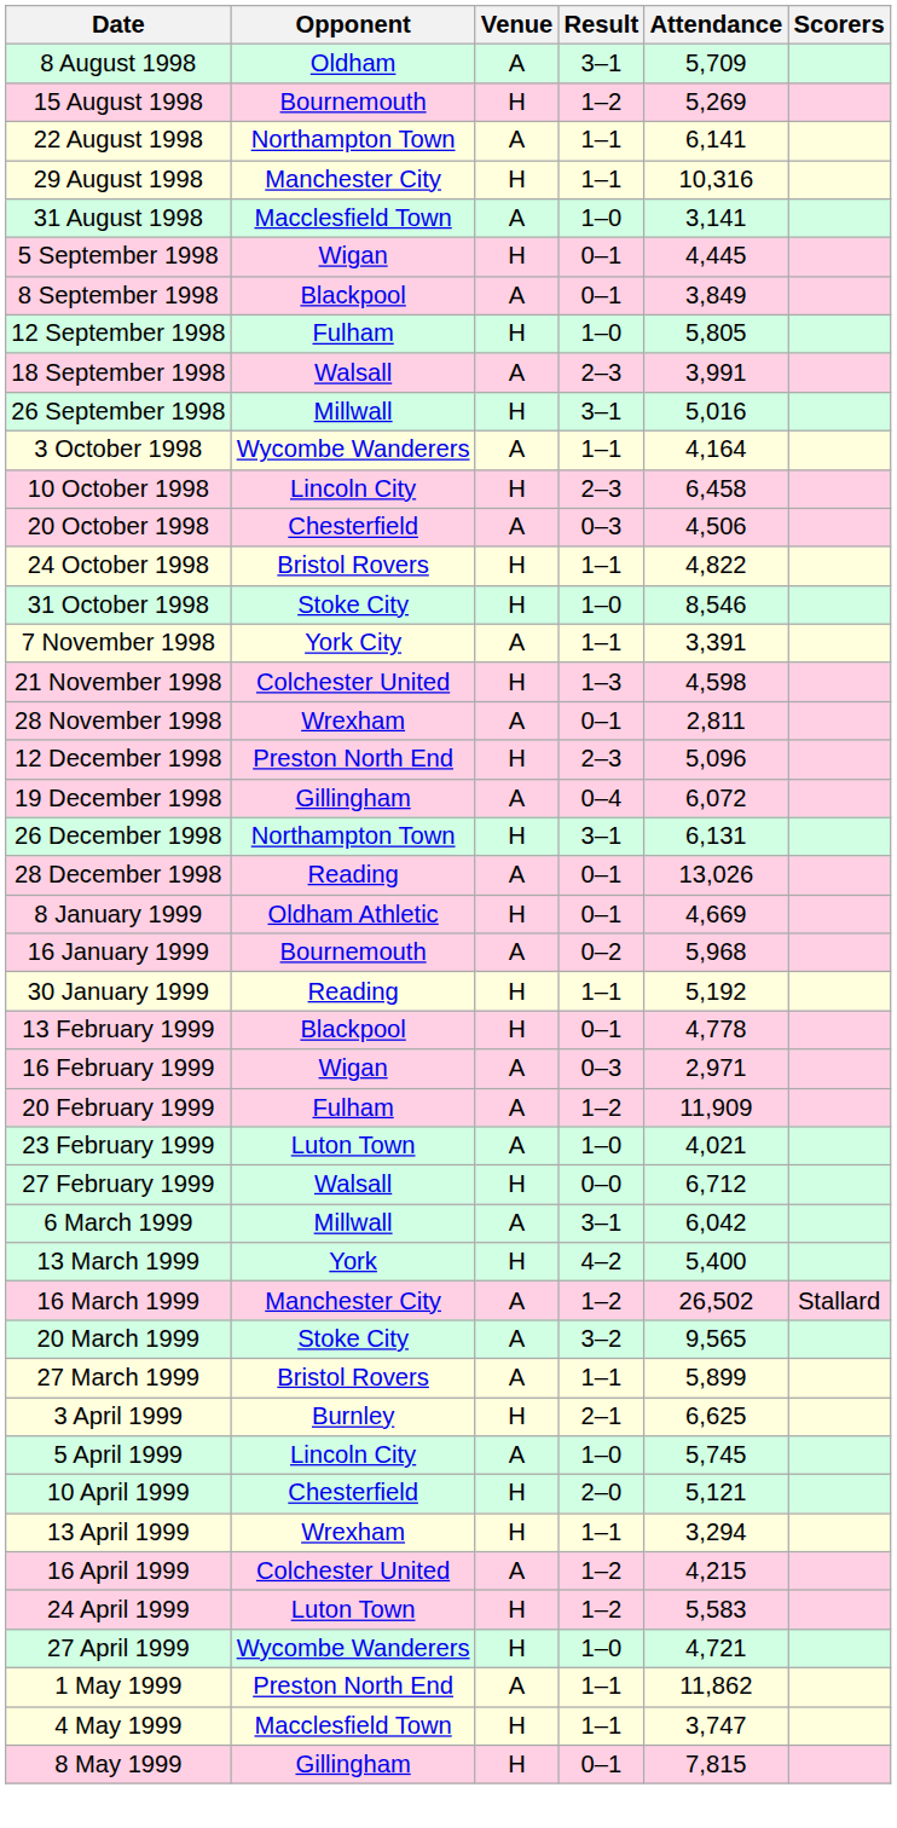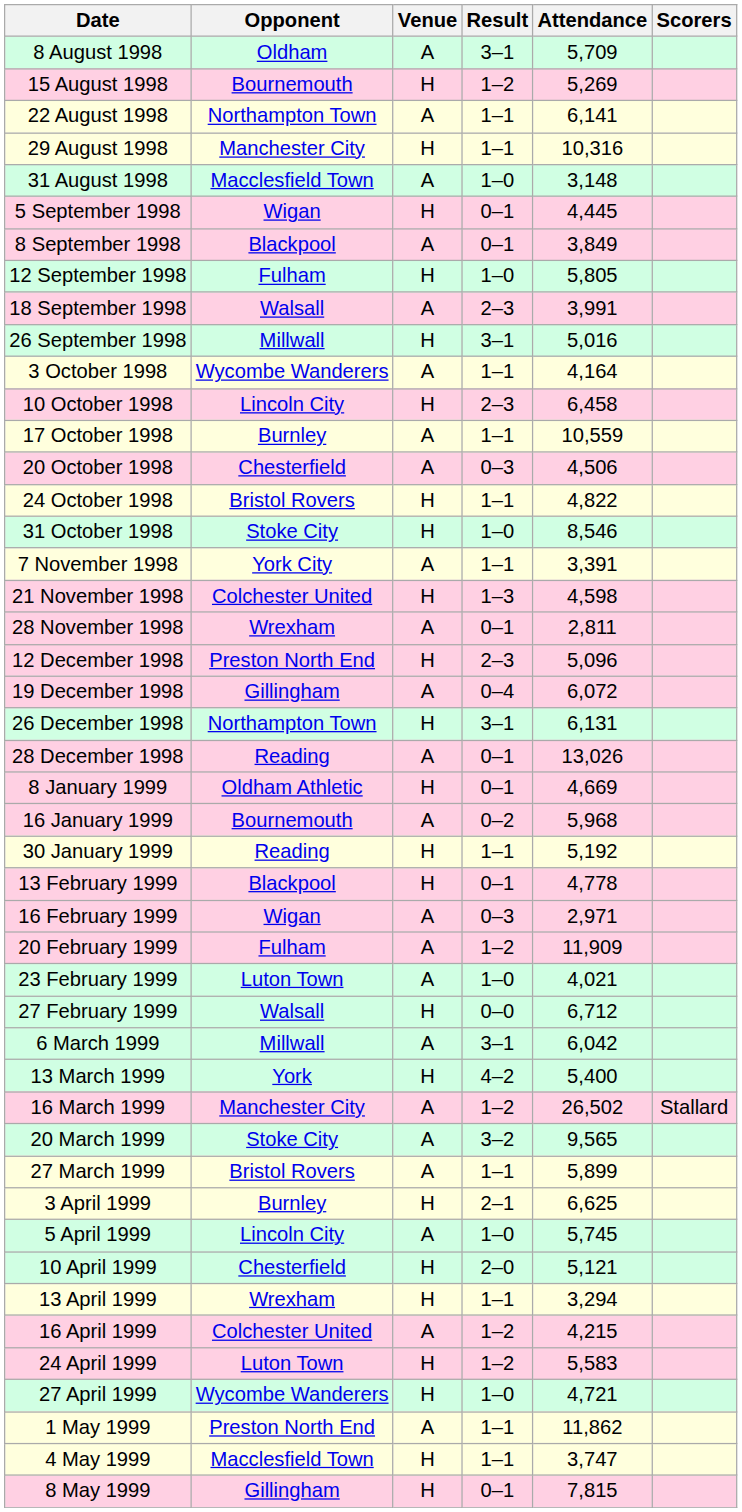 <table class="wikitable sortable" style="font-size:100%; text-align:center">
 <tr>
 <th>Date</th>
 <th>Opponent</th>
 <th>Venue</th>
 <th>Result</th>
 <th>Attendance</th>
 <th>Scorers</th>
 </tr>
 <tr style="background-color: #d0ffe3;">
 <td>8 August 1998</td>
 <td><a href='#'>Oldham</a></td>
 <td>A</td>
 <td>3–1</td>
 <td>5,709</td>
 <td></td>
 </tr>
 <tr style="background-color: #ffd0e3;">
 <td>15 August 1998</td>
 <td><a href='#'>Bournemouth</a></td>
 <td>H</td>
 <td>1–2</td>
 <td>5,269</td>
 <td></td>
 </tr>
 <tr style="background-color: #ffffdd;">
 <td>22 August 1998</td>
 <td><a href='#'>Northampton Town</a></td>
 <td>A</td>
 <td>1–1</td>
 <td>6,141</td>
 <td></td>
 </tr>
 <tr style="background-color: #ffffdd;">
 <td>29 August 1998</td>
 <td><a href='#'>Manchester City</a></td>
 <td>H</td>
 <td>1–1</td>
 <td>10,316</td>
 <td></td>
 </tr>
 <tr style="background-color: #d0ffe3;">
 <td>31  August 1998</td>
 <td><a href='#'>Macclesfield Town</a></td>
 <td>A</td>
 <td>1–0</td>
-<td>3,141</td>
+<td>3,148</td>
 <td></td>
 </tr>
 <tr style="background-color: #ffd0e3;">
 <td>5 September 1998</td>
 <td><a href='#'>Wigan</a></td>
 <td>H</td>
 <td>0–1</td>
 <td>4,445</td>
 <td></td>
 </tr>
 <tr style="background-color: #ffd0e3;">
 <td>8 September 1998</td>
 <td><a href='#'>Blackpool</a></td>
 <td>A</td>
 <td>0–1</td>
 <td>3,849</td>
 <td></td>
 </tr>
 <tr style="background-color: #d0ffe3;">
 <td>12 September 1998</td>
 <td><a href='#'>Fulham</a></td>
 <td>H</td>
 <td>1–0</td>
 <td>5,805</td>
 <td></td>
 </tr>
 <tr style="background-color: #ffd0e3;">
 <td>18  September 1998</td>
 <td><a href='#'>Walsall</a></td>
 <td>A</td>
 <td>2–3</td>
 <td>3,991</td>
 <td></td>
 </tr>
 <tr style="background-color: #d0ffe3;">
 <td>26 September 1998</td>
 <td><a href='#'>Millwall</a></td>
 <td>H</td>
 <td>3–1</td>
 <td>5,016</td>
 <td></td>
 </tr>
 <tr style="background-color: #ffffdd;">
 <td>3 October 1998</td>
 <td><a href='#'>Wycombe Wanderers</a></td>
 <td>A</td>
 <td>1–1</td>
 <td>4,164</td>
 <td></td>
 </tr>
 <tr style="background-color: #ffd0e3;">
 <td>10  October 1998</td>
 <td><a href='#'>Lincoln City</a></td>
 <td>H</td>
 <td>2–3</td>
 <td>6,458</td>
+<td></td>
+</tr>
+<tr style="background-color: #ffffdd;">
+<td>17 October 1998</td>
+<td><a href='#'>Burnley</a></td>
+<td>A</td>
+<td>1–1</td>
+<td>10,559</td>
 <td></td>
 </tr>
 <tr style="background-color: #ffd0e3;">
 <td>20  October 1998</td>
 <td><a href='#'>Chesterfield</a></td>
 <td>A</td>
 <td>0–3</td>
 <td>4,506</td>
 <td></td>
 </tr>
 <tr style="background-color: #ffffdd;">
 <td>24 October 1998</td>
 <td><a href='#'>Bristol Rovers</a></td>
 <td>H</td>
 <td>1–1</td>
 <td>4,822</td>
 <td></td>
 </tr>
 <tr style="background-color: #d0ffe3;">
 <td>31  October 1998</td>
 <td><a href='#'>Stoke City</a></td>
 <td>H</td>
 <td>1–0</td>
 <td>8,546</td>
 <td></td>
 </tr>
 <tr style="background-color: #ffffdd;">
 <td>7 November 1998</td>
 <td><a href='#'>York City</a></td>
 <td>A</td>
 <td>1–1</td>
 <td>3,391</td>
 <td></td>
 </tr>
 <tr style="background-color: #ffd0e3;">
 <td>21 November 1998</td>
 <td><a href='#'>Colchester United</a></td>
 <td>H</td>
 <td>1–3</td>
 <td>4,598</td>
 <td></td>
 </tr>
 <tr style="background-color: #ffd0e3;">
 <td>28 November 1998</td>
 <td><a href='#'>Wrexham</a></td>
 <td>A</td>
 <td>0–1</td>
 <td>2,811</td>
 <td></td>
 </tr>
 <tr style="background-color: #ffd0e3;">
 <td>12  December 1998</td>
 <td><a href='#'>Preston North End</a></td>
 <td>H</td>
 <td>2–3</td>
 <td>5,096</td>
 <td></td>
 </tr>
 <tr style="background-color: #ffd0e3;">
 <td>19  December 1998</td>
 <td><a href='#'>Gillingham</a></td>
 <td>A</td>
 <td>0–4</td>
 <td>6,072</td>
 <td></td>
 </tr>
 <tr style="background-color: #d0ffe3;">
 <td>26  December 1998</td>
 <td><a href='#'>Northampton Town</a></td>
 <td>H</td>
 <td>3–1</td>
 <td>6,131</td>
 <td></td>
 </tr>
 <tr style="background-color: #ffd0e3;">
 <td>28  December 1998</td>
 <td><a href='#'>Reading</a></td>
 <td>A</td>
 <td>0–1</td>
 <td>13,026</td>
 <td></td>
 </tr>
 <tr style="background-color: #ffd0e3;">
 <td>8 January 1999</td>
 <td><a href='#'>Oldham Athletic</a></td>
 <td>H</td>
 <td>0–1</td>
 <td>4,669</td>
 <td></td>
 </tr>
 <tr style="background-color: #ffd0e3;">
 <td>16  January 1999</td>
 <td><a href='#'>Bournemouth</a></td>
 <td>A</td>
 <td>0–2</td>
 <td>5,968</td>
 <td></td>
 </tr>
 <tr style="background-color: #ffffdd;">
 <td>30  January  1999</td>
 <td><a href='#'>Reading</a></td>
 <td>H</td>
 <td>1–1</td>
 <td>5,192</td>
 <td></td>
 </tr>
 <tr style="background-color: #ffd0e3;">
 <td>13  February 1999</td>
 <td><a href='#'>Blackpool</a></td>
 <td>H</td>
 <td>0–1</td>
 <td>4,778</td>
 <td></td>
 </tr>
 <tr style="background-color: #ffd0e3;">
 <td>16  February 1999</td>
 <td><a href='#'>Wigan</a></td>
 <td>A</td>
 <td>0–3</td>
 <td>2,971</td>
 <td></td>
 </tr>
 <tr style="background-color: #ffd0e3;">
 <td>20  February 1999</td>
 <td><a href='#'>Fulham</a></td>
 <td>A</td>
 <td>1–2</td>
 <td>11,909</td>
 <td></td>
 </tr>
 <tr style="background-color: #d0ffe3;">
 <td>23 February 1999</td>
 <td><a href='#'>Luton Town</a></td>
 <td>A</td>
 <td>1–0</td>
 <td>4,021</td>
 <td></td>
 </tr>
 <tr style="background-color: #d0ffe3;">
 <td>27 February 1999</td>
 <td><a href='#'>Walsall</a></td>
 <td>H</td>
 <td>0–0</td>
 <td>6,712</td>
 <td></td>
 </tr>
 <tr style="background-color: #d0ffe3;">
 <td>6  March 1999</td>
 <td><a href='#'>Millwall</a></td>
 <td>A</td>
 <td>3–1</td>
 <td>6,042</td>
 <td></td>
 </tr>
 <tr style="background-color: #d0ffe3;">
 <td>13 March 1999</td>
 <td><a href='#'>York</a></td>
 <td>H</td>
 <td>4–2</td>
 <td>5,400</td>
 <td></td>
 </tr>
 <tr style="background-color: #ffd0e3;">
 <td>16  March 1999</td>
 <td><a href='#'>Manchester City</a></td>
 <td>A</td>
 <td>1–2</td>
 <td>26,502</td>
 <td>Stallard</td>
 </tr>
 <tr style="background-color: #d0ffe3;">
 <td>20  March 1999</td>
 <td><a href='#'>Stoke City</a></td>
 <td>A</td>
 <td>3–2</td>
 <td>9,565</td>
 <td></td>
 </tr>
 <tr style="background-color: #ffffdd;">
 <td>27  March 1999</td>
 <td><a href='#'>Bristol Rovers</a></td>
 <td>A</td>
 <td>1–1</td>
 <td>5,899</td>
 <td></td>
 </tr>
 <tr style="background-color: #ffffdd;">
 <td>3 April 1999</td>
 <td><a href='#'>Burnley</a></td>
 <td>H</td>
 <td>2–1</td>
 <td>6,625</td>
 <td></td>
 </tr>
 <tr style="background-color: #d0ffe3;">
 <td>5 April 1999</td>
 <td><a href='#'>Lincoln City</a></td>
 <td>A</td>
 <td>1–0</td>
 <td>5,745</td>
 <td></td>
 </tr>
 <tr style="background-color: #d0ffe3;">
 <td>10 April 1999</td>
 <td><a href='#'>Chesterfield</a></td>
 <td>H</td>
 <td>2–0</td>
 <td>5,121</td>
 <td></td>
 </tr>
 <tr style="background-color: #ffffdd;">
 <td>13 April 1999</td>
 <td><a href='#'>Wrexham</a></td>
 <td>H</td>
 <td>1–1</td>
 <td>3,294</td>
 <td></td>
 </tr>
 <tr style="background-color: #ffd0e3;">
 <td>16 April 1999</td>
 <td><a href='#'>Colchester United</a></td>
 <td>A</td>
 <td>1–2</td>
 <td>4,215</td>
 <td></td>
 </tr>
 <tr style="background-color: #ffd0e3;">
 <td>24  April 1999</td>
 <td><a href='#'>Luton Town</a></td>
 <td>H</td>
 <td>1–2</td>
 <td>5,583</td>
 <td></td>
 </tr>
 <tr style="background-color: #d0ffe3;">
 <td>27  April 1999</td>
 <td><a href='#'>Wycombe Wanderers</a></td>
 <td>H</td>
 <td>1–0</td>
 <td>4,721</td>
 <td></td>
 </tr>
 <tr style="background-color: #ffffdd;">
 <td>1  May 1999</td>
 <td><a href='#'>Preston North End</a></td>
 <td>A</td>
 <td>1–1</td>
 <td>11,862</td>
 <td></td>
 </tr>
 <tr style="background-color: #ffffdd;">
 <td>4  May 1999</td>
 <td><a href='#'>Macclesfield Town</a></td>
 <td>H</td>
 <td>1–1</td>
 <td>3,747</td>
 <td></td>
 </tr>
 <tr style="background-color: #ffd0e3;">
 <td>8  May 1999</td>
 <td><a href='#'>Gillingham</a></td>
 <td>H</td>
 <td>0–1</td>
 <td>7,815</td>
 <td></td>
 </tr>
 </table>
